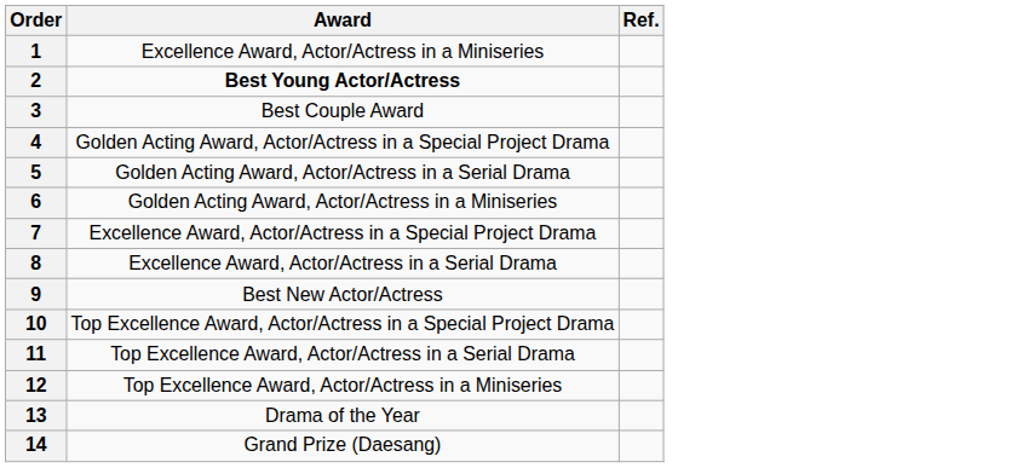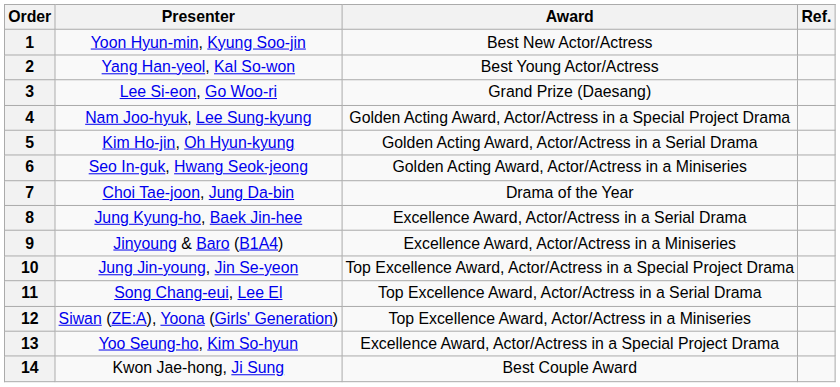 <table class="wikitable" style="text-align:center;">
 <tr>
 <th>Order</th>
+<th>Presenter</th>
 <th>Award</th>
 <th>Ref.</th>
 </tr>
 <tr>
 <th>1</th>
-<td>Excellence Award, Actor/Actress in a Miniseries</td>
+<td><a href='#'>Yoon Hyun-min</a>, <a href='#'>Kyung Soo-jin</a></td>
+<td>Best New Actor/Actress</td>
 <td></td>
 </tr>
 <tr>
 <th>2</th>
-<td><strong>Best Young Actor/Actress</strong></td>
+<td><a href='#'>Yang Han-yeol</a>, <a href='#'>Kal So-won</a></td>
+<td>Best Young Actor/Actress</td>
 <td></td>
 </tr>
 <tr>
 <th>3</th>
-<td>Best Couple Award</td>
+<td><a href='#'>Lee Si-eon</a>, <a href='#'>Go Woo-ri</a></td>
+<td>Grand Prize (Daesang)</td>
 <td></td>
 </tr>
 <tr>
 <th>4</th>
+<td><a href='#'>Nam Joo-hyuk</a>, <a href='#'>Lee Sung-kyung</a></td>
 <td>Golden Acting Award, Actor/Actress in a Special Project Drama</td>
 <td></td>
 </tr>
 <tr>
 <th>5</th>
+<td><a href='#'>Kim Ho-jin</a>, <a href='#'>Oh Hyun-kyung</a></td>
 <td>Golden Acting Award, Actor/Actress in a Serial Drama</td>
 <td></td>
 </tr>
 <tr>
 <th>6</th>
+<td><a href='#'>Seo In-guk</a>, <a href='#'>Hwang Seok-jeong</a></td>
 <td>Golden Acting Award, Actor/Actress in a Miniseries</td>
 <td></td>
 </tr>
 <tr>
 <th>7</th>
-<td>Excellence Award, Actor/Actress in a Special Project Drama</td>
+<td><a href='#'>Choi Tae-joon</a>, <a href='#'>Jung Da-bin</a></td>
+<td>Drama of the Year</td>
 <td></td>
 </tr>
 <tr>
 <th>8</th>
+<td><a href='#'>Jung Kyung-ho</a>, <a href='#'>Baek Jin-hee</a></td>
 <td>Excellence Award, Actor/Actress in a Serial Drama</td>
 <td></td>
 </tr>
 <tr>
 <th>9</th>
-<td>Best New Actor/Actress</td>
+<td><a href='#'>Jinyoung</a> & <a href='#'>Baro</a> (<a href='#'>B1A4</a>)</td>
+<td>Excellence Award, Actor/Actress in a Miniseries</td>
 <td></td>
 </tr>
 <tr>
 <th>10</th>
+<td><a href='#'>Jung Jin-young</a>, <a href='#'>Jin Se-yeon</a></td>
 <td>Top Excellence Award, Actor/Actress in a Special Project Drama</td>
 <td></td>
 </tr>
 <tr>
 <th>11</th>
+<td><a href='#'>Song Chang-eui</a>, <a href='#'>Lee El</a></td>
 <td>Top Excellence Award, Actor/Actress in a Serial Drama</td>
 <td></td>
 </tr>
 <tr>
 <th>12</th>
+<td><a href='#'>Siwan</a> (<a href='#'>ZE:A</a>), <a href='#'>Yoona</a> (<a href='#'>Girls' Generation</a>)</td>
 <td>Top Excellence Award, Actor/Actress in a Miniseries</td>
 <td></td>
 </tr>
 <tr>
 <th>13</th>
-<td>Drama of the Year</td>
+<td><a href='#'>Yoo Seung-ho</a>, <a href='#'>Kim So-hyun</a></td>
+<td>Excellence Award, Actor/Actress in a Special Project Drama</td>
 <td></td>
 </tr>
 <tr>
 <th>14</th>
-<td>Grand Prize (Daesang)</td>
+<td>Kwon Jae-hong, <a href='#'>Ji Sung</a></td>
+<td>Best Couple Award</td>
 <td></td>
 </tr>
 </table>
